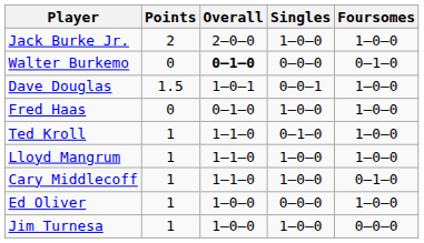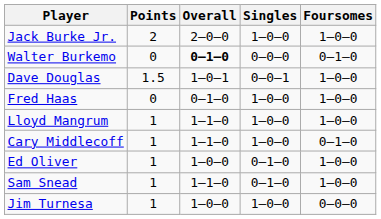 <table class="wikitable sortable" style="text-align:center">
 <tr>
 <th>Player</th>
 <th>Points</th>
 <th>Overall</th>
 <th>Singles</th>
 <th>Foursomes</th>
 </tr>
 <tr>
 <td align=left><a href='#'>Jack Burke Jr.</a></td>
 <td>2</td>
 <td>2–0–0</td>
 <td>1–0–0</td>
 <td>1–0–0</td>
 </tr>
 <tr>
 <td align=left><a href='#'>Walter Burkemo</a></td>
 <td>0</td>
 <td><strong>0–1–0</strong></td>
 <td>0–0–0</td>
 <td>0–1–0</td>
 </tr>
 <tr>
 <td align=left><a href='#'>Dave Douglas</a></td>
 <td>1.5</td>
 <td>1–0–1</td>
 <td>0–0–1</td>
 <td>1–0–0</td>
 </tr>
 <tr>
 <td align=left><a href='#'>Fred Haas</a></td>
 <td>0</td>
 <td>0–1–0</td>
 <td>1–0–0</td>
 <td>1–0–0</td>
 </tr>
 <tr>
-<td align=left><a href='#'>Ted Kroll</a></td>
-<td>1</td>
-<td>1–1–0</td>
-<td>0–1–0</td>
-<td>1–0–0</td>
-</tr>
-<tr>
 <td align=left><a href='#'>Lloyd Mangrum</a></td>
 <td>1</td>
 <td>1–1–0</td>
 <td>1–0–0</td>
 <td>1–0–0</td>
 </tr>
 <tr>
 <td align=left><a href='#'>Cary Middlecoff</a></td>
 <td>1</td>
 <td>1–1–0</td>
 <td>1–0–0</td>
 <td>0–1–0</td>
 </tr>
 <tr>
 <td align=left><a href='#'>Ed Oliver</a></td>
 <td>1</td>
 <td>1–0–0</td>
-<td>0–0–0</td>
+<td>0–1–0</td>
+<td>1–0–0</td>
+</tr>
+<tr>
+<td align=left><a href='#'>Sam Snead</a></td>
+<td>1</td>
+<td>1–1–0</td>
+<td>0–1–0</td>
 <td>1–0–0</td>
 </tr>
 <tr>
 <td align=left><a href='#'>Jim Turnesa</a></td>
 <td>1</td>
 <td>1–0–0</td>
 <td>1–0–0</td>
 <td>0–0–0</td>
 </tr>
 </table>
